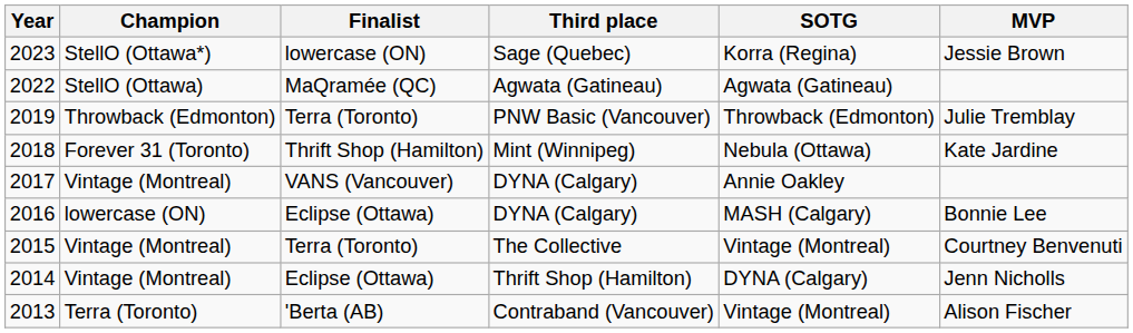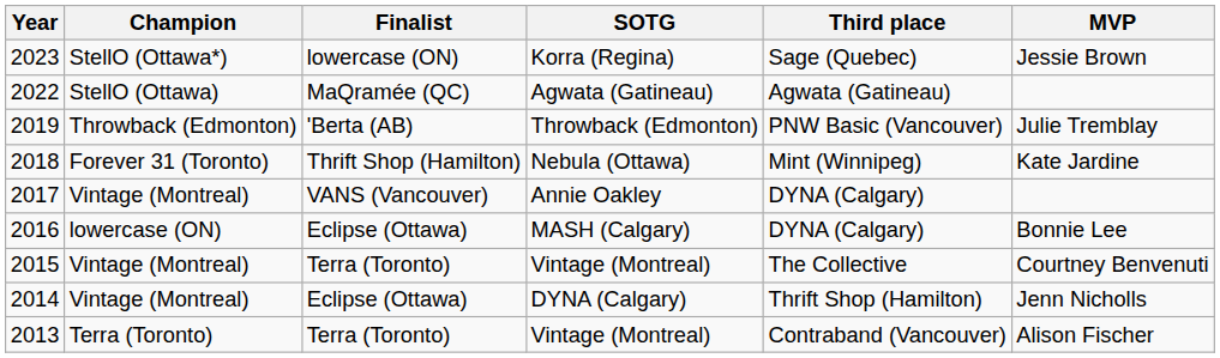 <table class=wikitable>
 <tr>
 <th>Year</th>
 <th>Champion</th>
 <th>Finalist</th>
+<th>SOTG</th>
 <th>Third place</th>
-<th>SOTG</th>
 <th>MVP</th>
 </tr>
 <tr>
 <td>2023</td>
 <td>StellO (Ottawa*)</td>
 <td>lowercase (ON)</td>
+<td>Korra (Regina)</td>
 <td>Sage (Quebec)</td>
-<td>Korra (Regina)</td>
 <td>Jessie Brown</td>
 </tr>
 <tr>
 <td>2022</td>
 <td>StellO (Ottawa)</td>
 <td>MaQramée (QC)</td>
 <td>Agwata (Gatineau)</td>
 <td>Agwata (Gatineau)</td>
 <td></td>
 </tr>
 <tr>
 <td>2019</td>
 <td>Throwback (Edmonton)</td>
-<td>Terra (Toronto)</td>
+<td>'Berta (AB)</td>
+<td>Throwback (Edmonton)</td>
 <td>PNW Basic (Vancouver)</td>
-<td>Throwback (Edmonton)</td>
 <td>Julie Tremblay</td>
 </tr>
 <tr>
 <td>2018</td>
 <td>Forever 31 (Toronto)</td>
 <td>Thrift Shop (Hamilton)</td>
+<td>Nebula (Ottawa)</td>
 <td>Mint (Winnipeg)</td>
-<td>Nebula (Ottawa)</td>
 <td>Kate Jardine</td>
 </tr>
 <tr>
 <td>2017</td>
 <td>Vintage (Montreal)</td>
 <td>VANS (Vancouver)</td>
+<td>Annie Oakley</td>
 <td>DYNA (Calgary)</td>
-<td>Annie Oakley</td>
 <td></td>
 </tr>
 <tr>
 <td>2016</td>
 <td>lowercase (ON)</td>
 <td>Eclipse (Ottawa)</td>
+<td>MASH (Calgary)</td>
 <td>DYNA (Calgary)</td>
-<td>MASH (Calgary)</td>
 <td>Bonnie Lee</td>
 </tr>
 <tr>
 <td>2015</td>
 <td>Vintage (Montreal)</td>
 <td>Terra (Toronto)</td>
+<td>Vintage (Montreal)</td>
 <td>The Collective</td>
-<td>Vintage (Montreal)</td>
 <td>Courtney Benvenuti</td>
 </tr>
 <tr>
 <td>2014</td>
 <td>Vintage (Montreal)</td>
 <td>Eclipse (Ottawa)</td>
+<td>DYNA (Calgary)</td>
 <td>Thrift Shop (Hamilton)</td>
-<td>DYNA (Calgary)</td>
 <td>Jenn Nicholls</td>
 </tr>
 <tr>
 <td>2013</td>
 <td>Terra (Toronto)</td>
-<td>'Berta (AB)</td>
+<td>Terra (Toronto)</td>
+<td>Vintage (Montreal)</td>
 <td>Contraband (Vancouver)</td>
-<td>Vintage (Montreal)</td>
 <td>Alison Fischer</td>
 </tr>
 </table>
